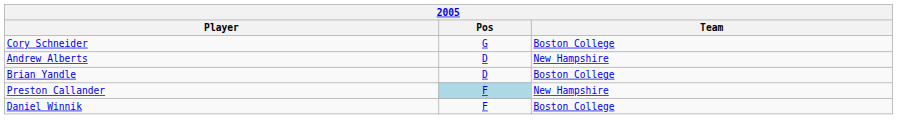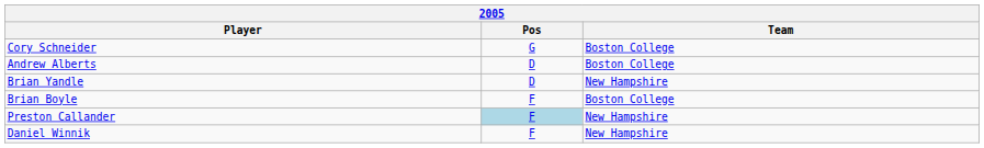 <table class="wikitable" width=95%>
 <tr>
 <th colspan=3><a href='#'>2005</a></th>
 </tr>
 <tr>
 <th>Player</th>
 <th>Pos</th>
 <th>Team</th>
 </tr>
 <tr>
 <td><a href='#'>Cory Schneider</a></td>
 <td align=center><a href='#'>G</a></td>
 <td><a href='#'>Boston College</a></td>
 </tr>
 <tr>
 <td><a href='#'>Andrew Alberts</a></td>
 <td align=center><a href='#'>D</a></td>
-<td><a href='#'>New Hampshire</a></td>
+<td><a href='#'>Boston College</a></td>
 </tr>
 <tr>
 <td><a href='#'>Brian Yandle</a></td>
 <td align=center><a href='#'>D</a></td>
+<td><a href='#'>New Hampshire</a></td>
+</tr>
+<tr>
+<td><a href='#'>Brian Boyle</a></td>
+<td align=center><a href='#'>F</a></td>
 <td><a href='#'>Boston College</a></td>
 </tr>
 <tr>
 <td><a href='#'>Preston Callander</a></td>
 <td align=center style="background: lightblue;"><a href='#'>F</a></td>
 <td><a href='#'>New Hampshire</a></td>
 </tr>
 <tr>
 <td><a href='#'>Daniel Winnik</a></td>
 <td align=center><a href='#'>F</a></td>
-<td><a href='#'>Boston College</a></td>
+<td><a href='#'>New Hampshire</a></td>
 </tr>
 </table>
